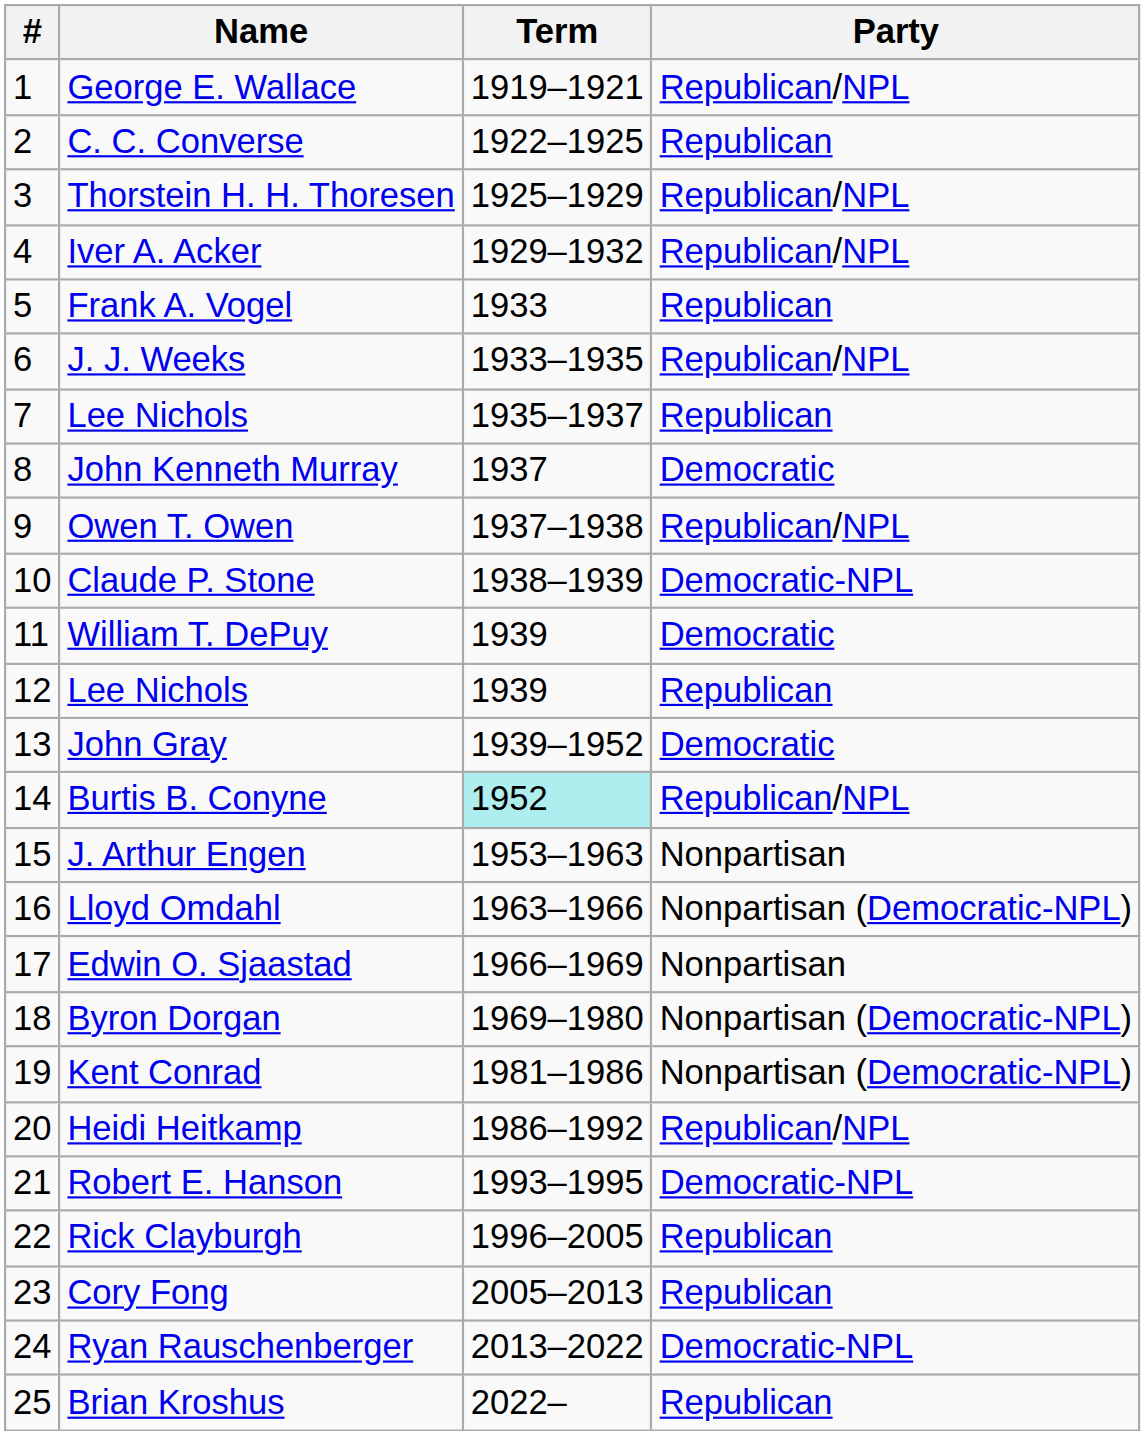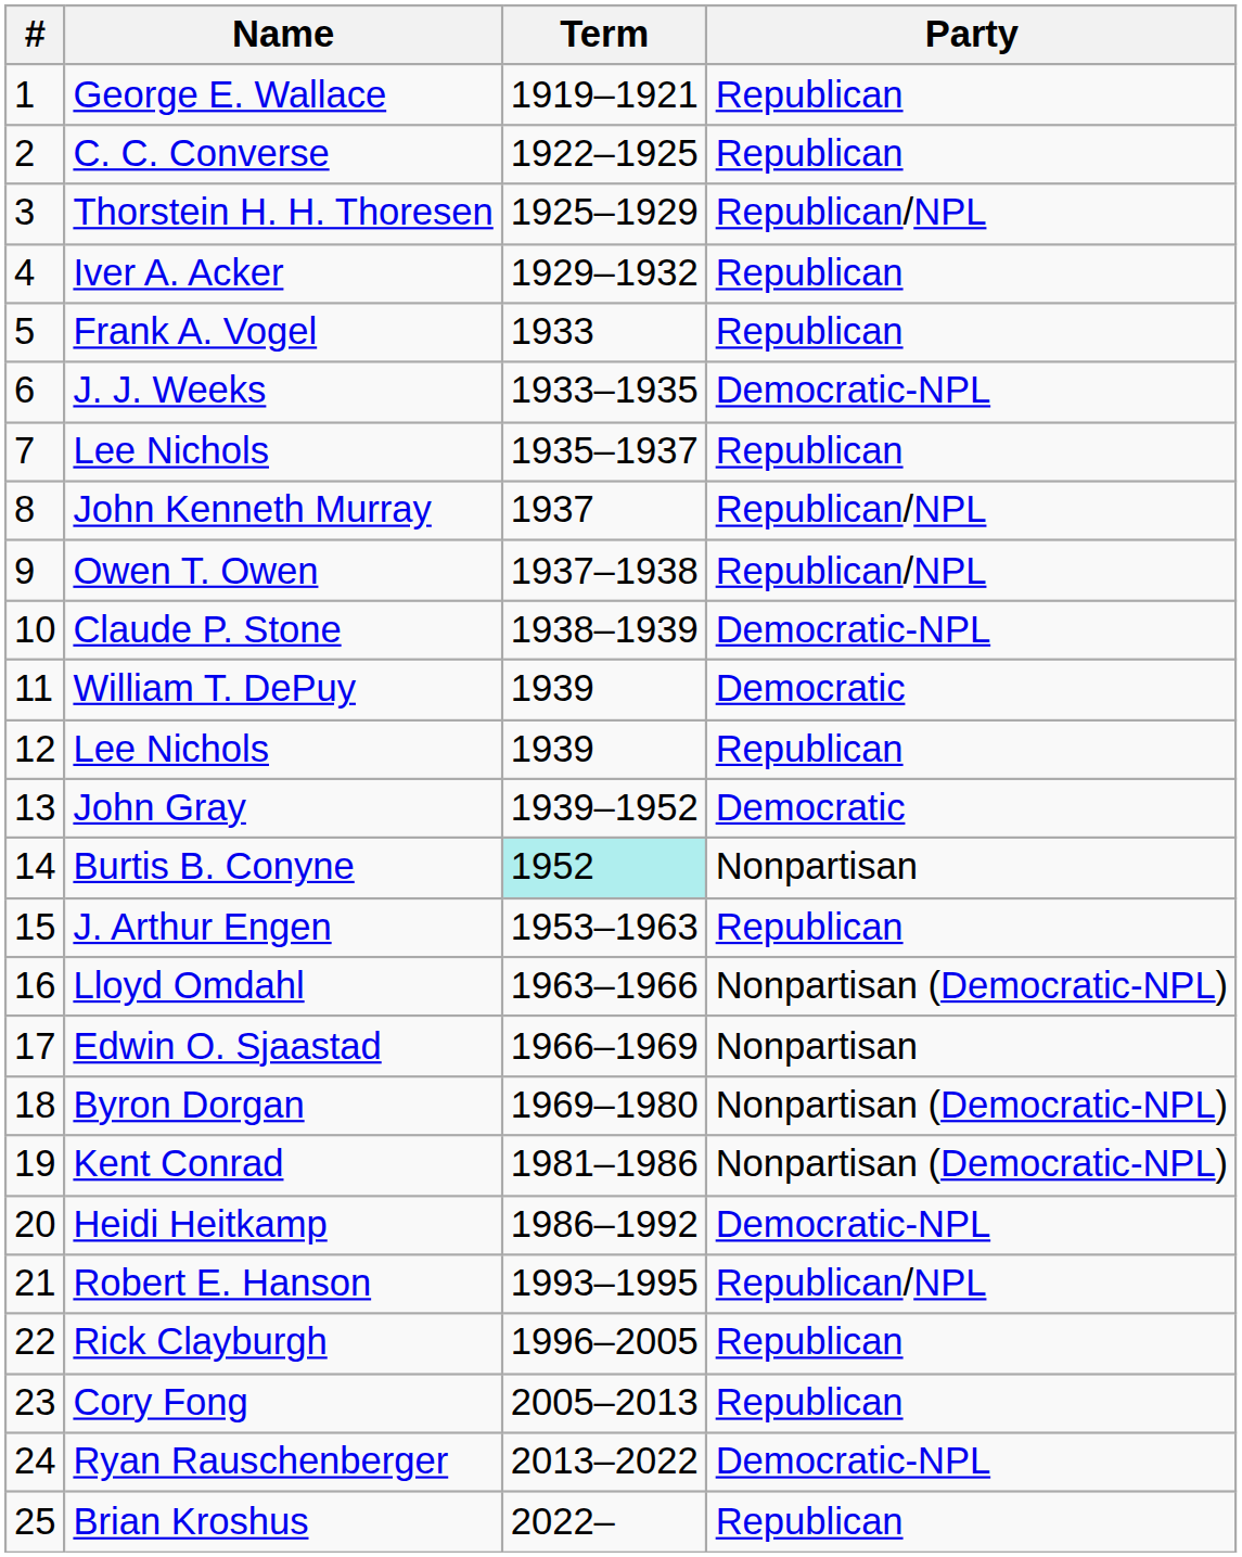 <table class=wikitable>
 <tr>
 <th>#</th>
 <th>Name</th>
 <th>Term</th>
 <th>Party</th>
 </tr>
 <tr>
 <td>1</td>
 <td><a href='#'>George E. Wallace</a></td>
 <td>1919–1921</td>
-<td><a href='#'>Republican</a>/<a href='#'>NPL</a></td>
+<td><a href='#'>Republican</a></td>
 </tr>
 <tr>
 <td>2</td>
 <td><a href='#'>C. C. Converse</a></td>
 <td>1922–1925</td>
 <td><a href='#'>Republican</a></td>
 </tr>
 <tr>
 <td>3</td>
 <td><a href='#'>Thorstein H. H. Thoresen</a></td>
 <td>1925–1929</td>
 <td><a href='#'>Republican</a>/<a href='#'>NPL</a></td>
 </tr>
 <tr>
 <td>4</td>
 <td><a href='#'>Iver A. Acker</a></td>
 <td>1929–1932</td>
-<td><a href='#'>Republican</a>/<a href='#'>NPL</a></td>
+<td><a href='#'>Republican</a></td>
 </tr>
 <tr>
 <td>5</td>
 <td><a href='#'>Frank A. Vogel</a></td>
 <td>1933</td>
 <td><a href='#'>Republican</a></td>
 </tr>
 <tr>
 <td>6</td>
 <td><a href='#'>J. J. Weeks</a></td>
 <td>1933–1935</td>
-<td><a href='#'>Republican</a>/<a href='#'>NPL</a></td>
+<td><a href='#'>Democratic-NPL</a></td>
 </tr>
 <tr>
 <td>7</td>
 <td><a href='#'>Lee Nichols</a></td>
 <td>1935–1937</td>
 <td><a href='#'>Republican</a></td>
 </tr>
 <tr>
 <td>8</td>
 <td><a href='#'>John Kenneth Murray</a></td>
 <td>1937</td>
-<td><a href='#'>Democratic</a></td>
+<td><a href='#'>Republican</a>/<a href='#'>NPL</a></td>
 </tr>
 <tr>
 <td>9</td>
 <td><a href='#'>Owen T. Owen</a></td>
 <td>1937–1938</td>
 <td><a href='#'>Republican</a>/<a href='#'>NPL</a></td>
 </tr>
 <tr>
 <td>10</td>
 <td><a href='#'>Claude P. Stone</a></td>
 <td>1938–1939</td>
 <td><a href='#'>Democratic-NPL</a></td>
 </tr>
 <tr>
 <td>11</td>
 <td><a href='#'>William T. DePuy</a></td>
 <td>1939</td>
 <td><a href='#'>Democratic</a></td>
 </tr>
 <tr>
 <td>12</td>
 <td><a href='#'>Lee Nichols</a></td>
 <td>1939</td>
 <td><a href='#'>Republican</a></td>
 </tr>
 <tr>
 <td>13</td>
 <td><a href='#'>John Gray</a></td>
 <td>1939–1952</td>
 <td><a href='#'>Democratic</a></td>
 </tr>
 <tr>
 <td>14</td>
 <td><a href='#'>Burtis B. Conyne</a></td>
 <td style="background: paleturquoise;">1952</td>
-<td><a href='#'>Republican</a>/<a href='#'>NPL</a></td>
+<td>Nonpartisan</td>
 </tr>
 <tr>
 <td>15</td>
 <td><a href='#'>J. Arthur Engen</a></td>
 <td>1953–1963</td>
-<td>Nonpartisan</td>
+<td><a href='#'>Republican</a></td>
 </tr>
 <tr>
 <td>16</td>
 <td><a href='#'>Lloyd Omdahl</a></td>
 <td>1963–1966</td>
 <td>Nonpartisan (<a href='#'>Democratic-NPL</a>)</td>
 </tr>
 <tr>
 <td>17</td>
 <td><a href='#'>Edwin O. Sjaastad</a></td>
 <td>1966–1969</td>
 <td>Nonpartisan</td>
 </tr>
 <tr>
 <td>18</td>
 <td><a href='#'>Byron Dorgan</a></td>
 <td>1969–1980</td>
 <td>Nonpartisan (<a href='#'>Democratic-NPL</a>)</td>
 </tr>
 <tr>
 <td>19</td>
 <td><a href='#'>Kent Conrad</a></td>
 <td>1981–1986</td>
 <td>Nonpartisan (<a href='#'>Democratic-NPL</a>)</td>
 </tr>
 <tr>
 <td>20</td>
 <td><a href='#'>Heidi Heitkamp</a></td>
 <td>1986–1992</td>
-<td><a href='#'>Republican</a>/<a href='#'>NPL</a></td>
+<td><a href='#'>Democratic-NPL</a></td>
 </tr>
 <tr>
 <td>21</td>
 <td><a href='#'>Robert E. Hanson</a></td>
 <td>1993–1995</td>
-<td><a href='#'>Democratic-NPL</a></td>
+<td><a href='#'>Republican</a>/<a href='#'>NPL</a></td>
 </tr>
 <tr>
 <td>22</td>
 <td><a href='#'>Rick Clayburgh</a></td>
 <td>1996–2005</td>
 <td><a href='#'>Republican</a></td>
 </tr>
 <tr>
 <td>23</td>
 <td><a href='#'>Cory Fong</a></td>
 <td>2005–2013</td>
 <td><a href='#'>Republican</a></td>
 </tr>
 <tr>
 <td>24</td>
 <td><a href='#'>Ryan Rauschenberger</a></td>
 <td>2013–2022</td>
 <td><a href='#'>Democratic-NPL</a></td>
 </tr>
 <tr>
 <td>25</td>
 <td><a href='#'>Brian Kroshus</a></td>
 <td>2022–</td>
 <td><a href='#'>Republican</a></td>
 </tr>
 </table>
